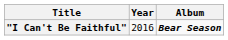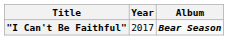 <table class="wikitable plainrowheaders">
 <tr>
 <th>Title</th>
 <th>Year</th>
 <th>Album</th>
 </tr>
 <tr>
 <th scope="row">"I Can't Be Faithful"<br></th>
-<td>2016</td>
+<td>2017</td>
 <td><strong><em>Bear Season</em></strong></td>
 </tr>
 </table>
